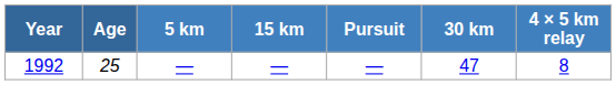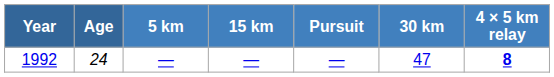 <table class="wikitable" style="font-size:95%; text-align:center; border:grey solid 1px; border-collapse:collapse; background:#ffffff;">
 <tr>
 <th style="background-color:#369; color:white; width:60px;"> Year </th>
 <th style="background-color:#369; color:white; width:40px;"> Age </th>
 <th style="background-color:#4180be; color:white; width:75px;"> 5 km </th>
 <th style="background-color:#4180be; color:white; width:75px;"> 15 km </th>
 <th style="background-color:#4180be; color:white; width:75px;"> Pursuit </th>
 <th style="background-color:#4180be; color:white; width:75px;"> 30 km </th>
 <th style="background-color:#4180be; color:white; width:75px;"> 4 × 5 km <br> relay </th>
 </tr>
 <tr>
 <td><a href='#'>1992</a></td>
-<td><em>25</em></td>
+<td><em>24</em></td>
 <td><a href='#'>—</a></td>
 <td><a href='#'>—</a></td>
 <td><a href='#'>—</a></td>
 <td><a href='#'>47</a></td>
-<td><a href='#'>8</a></td>
+<td><strong><a href='#'>8</a></strong></td>
 </tr>
 </table>
